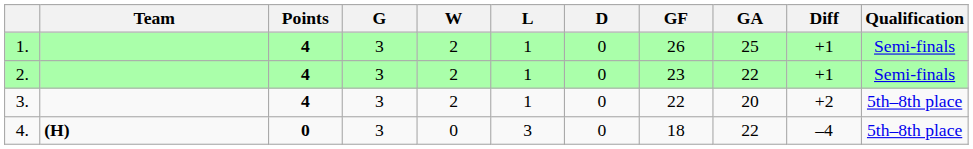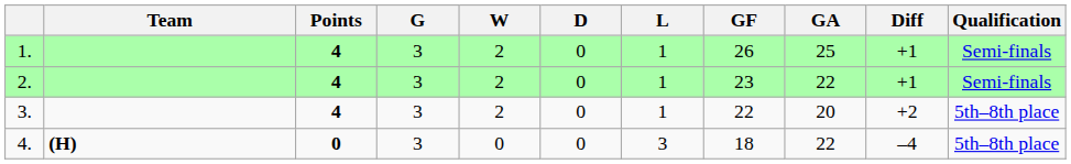 <table class=wikitable style="text-align:center">
 <tr bgcolor="#DCDCDC">
 <th width="25"></th>
 <th width="200">Team</th>
 <th width="60">Points</th>
 <th width="60">G</th>
 <th width="60">W</th>
+<th width="60">D</th>
 <th width="60">L</th>
-<th width="60">D</th>
 <th width="60">GF</th>
 <th width="60">GA</th>
 <th width="60">Diff</th>
 <th width="60">Qualification</th>
 </tr>
 <tr bgcolor=#AAFFAA>
 <td>1.</td>
 <td align=left></td>
 <td><strong>4</strong></td>
 <td>3</td>
 <td>2</td>
+<td>0</td>
 <td>1</td>
-<td>0</td>
 <td>26</td>
 <td>25</td>
 <td>+1</td>
 <td><a href='#'>Semi-finals</a></td>
 </tr>
 <tr bgcolor=#AAFFAA>
 <td>2.</td>
 <td align=left></td>
 <td><strong>4</strong></td>
 <td>3</td>
 <td>2</td>
+<td>0</td>
 <td>1</td>
-<td>0</td>
 <td>23</td>
 <td>22</td>
 <td>+1</td>
 <td><a href='#'>Semi-finals</a></td>
 </tr>
 <tr>
 <td>3.</td>
 <td align=left></td>
 <td><strong>4</strong></td>
 <td>3</td>
 <td>2</td>
+<td>0</td>
 <td>1</td>
-<td>0</td>
 <td>22</td>
 <td>20</td>
 <td>+2</td>
 <td><a href='#'>5th–8th place</a></td>
 </tr>
 <tr>
 <td>4.</td>
 <td align=left>  <strong>(H)</strong></td>
 <td><strong>0</strong></td>
 <td>3</td>
 <td>0</td>
+<td>0</td>
 <td>3</td>
-<td>0</td>
 <td>18</td>
 <td>22</td>
 <td>–4</td>
 <td><a href='#'>5th–8th place</a></td>
 </tr>
 </table>
